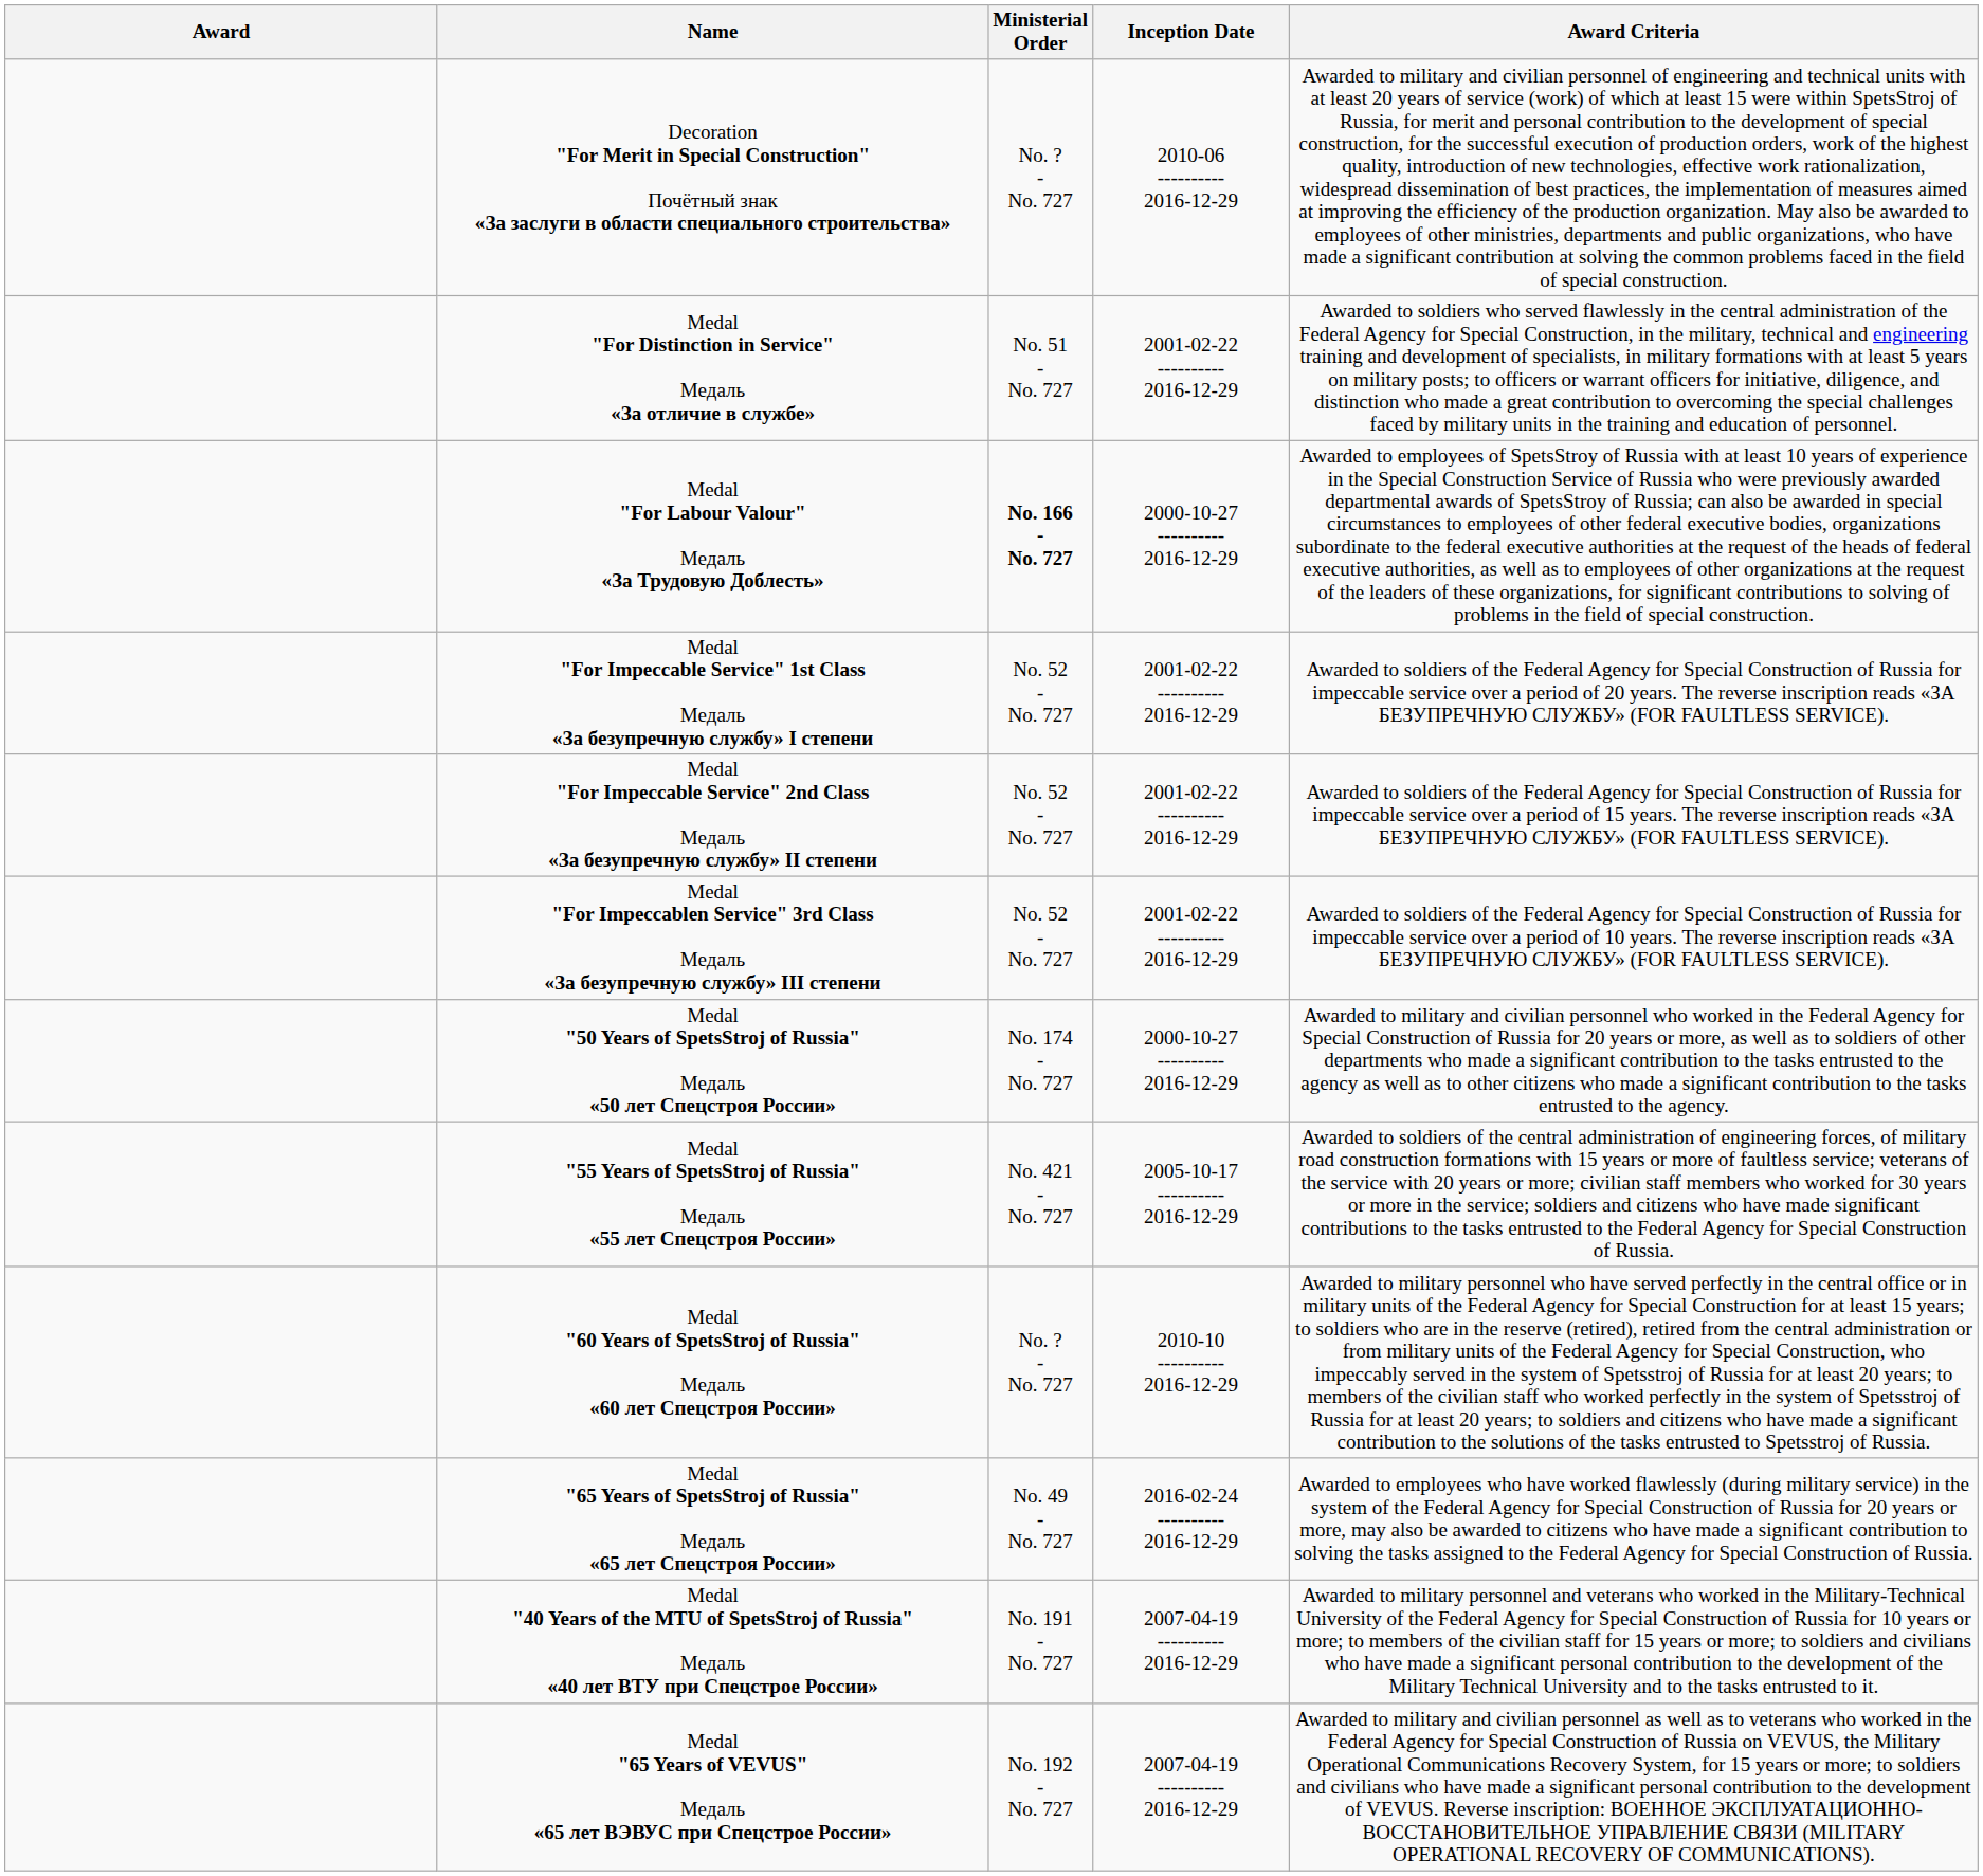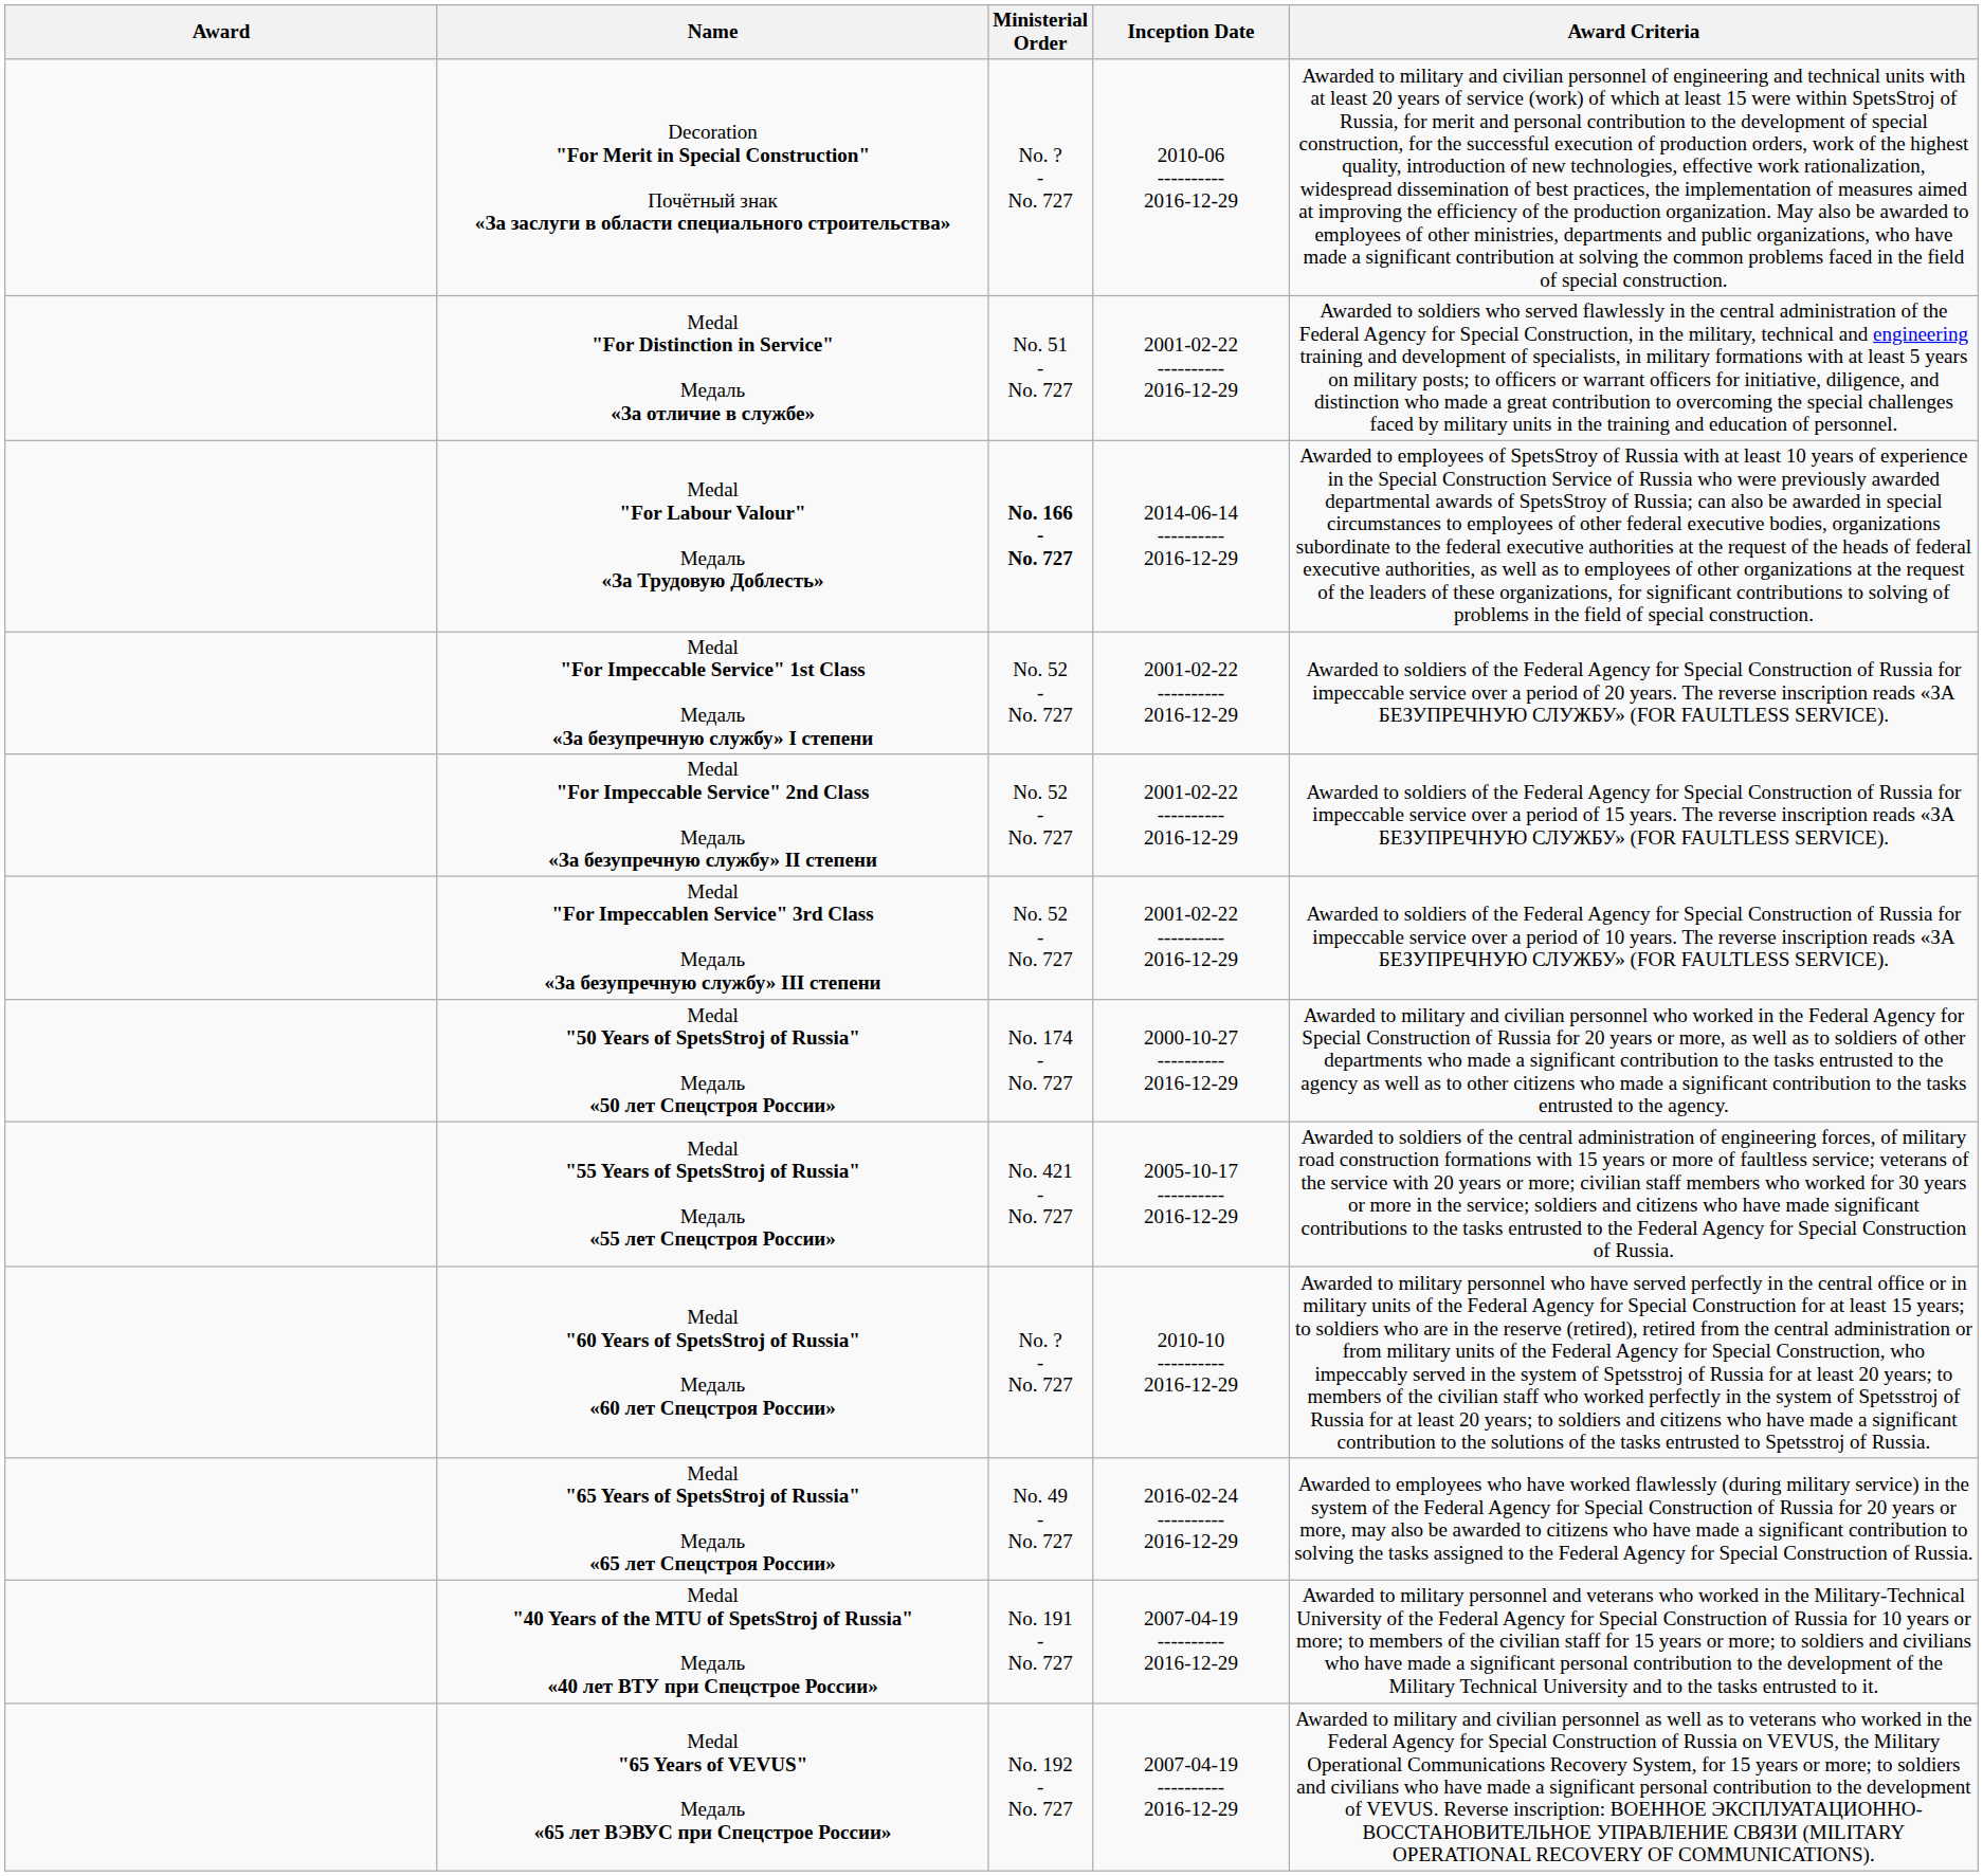 <table class="wikitable sortable" style="text-align:center">
 <tr>
 <th style="width:22%">Award</th>
 <th style="width:28%">Name </th>
 <th>Ministerial Order</th>
 <th style="width:10%">Inception Date</th>
 <th style="width:35%">Award Criteria</th>
 </tr>
 <tr>
 <td><br></td>
 <td>Decoration<br><strong>"For Merit in Special Construction"</strong><br><br>Почётный знак<br> <strong>«За заслуги в области специального строительства»</strong></td>
 <td>No. ?<br>-<br>No. 727</td>
 <td>2010-06<br>----------<br>2016-12-29</td>
 <td>Awarded to military and civilian personnel of engineering and technical units with at least 20 years of service (work) of which at least 15 were within SpetsStroj of Russia, for merit and personal contribution to the development of special construction, for the successful execution of production orders, work of the highest quality, introduction of new technologies, effective work rationalization, widespread dissemination of best practices, the implementation of measures aimed at improving the efficiency of the production organization. May also be awarded to employees of other ministries, departments and public organizations, who have made a significant contribution at solving the common problems faced in the field of special construction.</td>
 </tr>
 <tr>
 <td><br></td>
 <td>Medal<br><strong>"For Distinction in Service"</strong><br><br>Медаль<br><strong>«За отличие в службе»</strong></td>
 <td>No. 51<br>-<br>No. 727</td>
 <td>2001-02-22<br>----------<br>2016-12-29</td>
 <td>Awarded to soldiers who served flawlessly in the central administration of the Federal Agency for Special Construction, in the military, technical and <a href='#'>engineering</a> training and development of specialists, in military formations with at least 5 years on military posts; to officers or warrant officers for initiative, diligence, and distinction who made a great contribution to overcoming the special challenges faced by military units in the training and education of personnel.</td>
 </tr>
 <tr>
 <td><br></td>
 <td>Medal<br><strong>"For Labour Valour"</strong><br><br>Медаль<br><strong>«За Трудовую Доблесть»</strong></td>
 <td><strong>No. 166<br>-<br>No. 727</strong></td>
-<td>2000-10-27<br>----------<br>2016-12-29</td>
+<td>2014-06-14<br>----------<br>2016-12-29</td>
 <td>Awarded to employees of SpetsStroy of Russia with at least 10 years of experience in the Special Construction Service of Russia who were previously awarded departmental awards of SpetsStroy of Russia; can also be awarded in special circumstances to employees of other federal executive bodies, organizations subordinate to the federal executive authorities at the request of the heads of federal executive authorities, as well as to employees of other organizations at the request of the leaders of these organizations, for significant contributions to solving of problems in the field of special construction.</td>
 </tr>
 <tr>
 <td><br></td>
 <td>Medal<br><strong>"For Impeccable Service" 1st Class</strong><br><br>Медаль<br><strong>«За безупречную службу» I степени</strong></td>
 <td>No. 52<br>-<br>No. 727</td>
 <td>2001-02-22<br>----------<br>2016-12-29</td>
 <td>Awarded to soldiers of the Federal Agency for Special Construction of Russia for impeccable service over a period of 20 years. The reverse inscription reads «ЗА БЕЗУПРЕЧНУЮ СЛУЖБУ» (FOR FAULTLESS SERVICE).</td>
 </tr>
 <tr>
 <td><br></td>
 <td>Medal<br><strong>"For Impeccable Service" 2nd Class</strong><br><br>Медаль<br><strong>«За безупречную службу» II степени</strong></td>
 <td>No. 52<br>-<br>No. 727</td>
 <td>2001-02-22<br>----------<br>2016-12-29</td>
 <td>Awarded to soldiers of the Federal Agency for Special Construction of Russia for impeccable service over a period of 15 years. The reverse inscription reads «ЗА БЕЗУПРЕЧНУЮ СЛУЖБУ» (FOR FAULTLESS SERVICE).</td>
 </tr>
 <tr>
 <td><br></td>
 <td>Medal<br><strong>"For Impeccablen Service" 3rd Class</strong><br><br>Медаль<br><strong>«За безупречную службу» III степени</strong></td>
 <td>No. 52<br>-<br>No. 727</td>
 <td>2001-02-22<br>----------<br>2016-12-29</td>
 <td>Awarded to soldiers of the Federal Agency for Special Construction of Russia for impeccable service over a period of 10 years. The reverse inscription reads «ЗА БЕЗУПРЕЧНУЮ СЛУЖБУ» (FOR FAULTLESS SERVICE).</td>
 </tr>
 <tr>
 <td><br></td>
 <td>Medal<br><strong>"50 Years of SpetsStroj of Russia"</strong><br><br>Медаль<br><strong>«50 лет Спецстроя России»</strong></td>
 <td>No. 174<br>-<br>No. 727</td>
 <td>2000-10-27<br>----------<br>2016-12-29</td>
 <td>Awarded to military and civilian personnel who worked in the Federal Agency for Special Construction of Russia  for 20 years or more, as well as to soldiers of other departments who made a significant contribution to the tasks entrusted to the agency as well as to other citizens who made a significant contribution to the tasks entrusted to the agency.</td>
 </tr>
 <tr>
 <td><br></td>
 <td>Medal<br><strong>"55 Years of SpetsStroj of Russia"</strong><br><br>Медаль<br><strong>«55 лет Спецстроя России»</strong></td>
 <td>No. 421<br>-<br>No. 727</td>
 <td>2005-10-17<br>----------<br>2016-12-29</td>
 <td>Awarded to soldiers of the central administration of engineering forces, of military road construction formations with 15 years or more of faultless service; veterans of the service with 20 years or more; civilian staff members who worked for 30 years or more in the service; soldiers and citizens who have made significant contributions to the tasks entrusted to the Federal Agency for Special Construction of Russia.</td>
 </tr>
 <tr>
 <td><br></td>
 <td>Medal<br><strong>"60 Years of SpetsStroj of Russia"</strong><br><br>Медаль<br><strong>«60 лет Спецстроя России»</strong><br></td>
 <td>No. ?<br>-<br>No. 727</td>
 <td>2010-10<br>----------<br>2016-12-29</td>
 <td>Awarded to military personnel who have served perfectly in the central office or in military units of the Federal Agency for Special Construction for at least 15 years; to soldiers who are in the reserve (retired), retired from the central administration or from military units of the Federal Agency for Special Construction, who impeccably served in the system of Spetsstroj of Russia for at least 20 years; to members of the civilian staff who worked perfectly in the system of Spetsstroj of Russia for at least 20 years; to soldiers and citizens who have made a significant contribution to the solutions of the tasks entrusted to Spetsstroj of Russia.</td>
 </tr>
 <tr>
 <td><br></td>
 <td>Medal<br><strong>"65 Years of SpetsStroj of Russia"</strong><br><br>Медаль<br><strong>«65 лет Спецстроя России»</strong><br></td>
 <td>No. 49<br>-<br>No. 727</td>
 <td>2016-02-24<br>----------<br>2016-12-29</td>
 <td>Awarded to employees who have worked flawlessly (during military service) in the system of the Federal Agency for Special Construction of Russia for 20 years or more, may also be awarded to citizens who have made a significant contribution to solving the tasks assigned to the Federal Agency for Special Construction of Russia.</td>
 </tr>
 <tr>
 <td><br></td>
 <td>Medal<br><strong>"40 Years of the MTU of SpetsStroj of Russia"</strong><br><br>Медаль<br><strong>«40 лет ВТУ при Спецстрое России»</strong></td>
 <td>No. 191<br>-<br>No. 727</td>
 <td>2007-04-19<br>----------<br>2016-12-29</td>
 <td>Awarded to military personnel and veterans who worked in the Military-Technical University of the Federal Agency for Special Construction of Russia for 10 years or more; to members of the civilian staff for 15 years or more; to soldiers and civilians who have made a significant personal contribution to the development of the Military Technical University and to the tasks entrusted to it.</td>
 </tr>
 <tr>
 <td><br></td>
 <td>Medal<br><strong>"65 Years of VEVUS"</strong><br><br>Медаль<br><strong>«65 лет ВЭВУС при Спецстрое России»</strong></td>
 <td>No. 192<br>-<br>No. 727</td>
 <td>2007-04-19<br>----------<br>2016-12-29</td>
 <td>Awarded to military and civilian personnel as well as to veterans who worked in the Federal Agency for Special Construction of Russia on VEVUS, the Military Operational Communications Recovery System, for 15 years or more; to soldiers and civilians who have made a significant personal contribution to the development of VEVUS. Reverse inscription: ВОЕННОЕ ЭКСПЛУАТАЦИОННО-ВОССТАНОВИТЕЛЬНОЕ УПРАВЛЕНИЕ СВЯЗИ (MILITARY OPERATIONAL RECOVERY OF COMMUNICATIONS).</td>
 </tr>
 </table>
